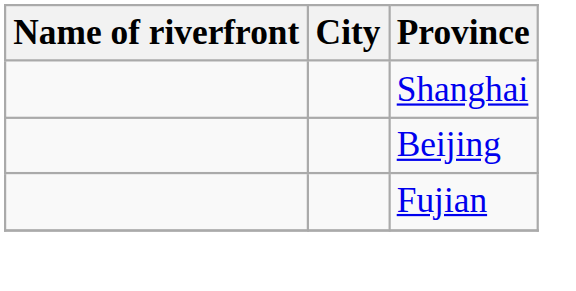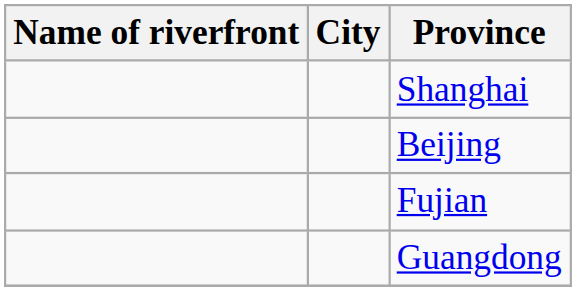 <table class="wikitable sortable">
 <tr>
 <th>Name of riverfront</th>
 <th>City</th>
 <th>Province</th>
 </tr>
 <tr>
 <td></td>
 <td></td>
 <td><a href='#'>Shanghai</a></td>
 </tr>
 <tr>
 <td></td>
 <td></td>
 <td><a href='#'>Beijing</a></td>
 </tr>
 <tr>
 <td></td>
 <td></td>
 <td><a href='#'>Fujian</a></td>
 </tr>
 <tr>
+<td></td>
+<td></td>
+<td><a href='#'>Guangdong</a></td>
+</tr>
+<tr>
 </tr>
 </table>
